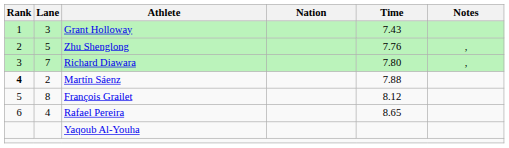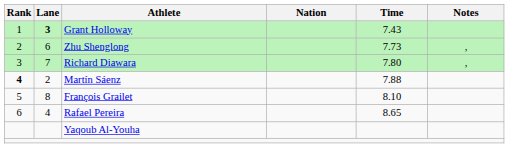 <table class="wikitable sortable" style="text-align:center;width: 60%;">
 <tr>
 <th scope="col" style="width: 10px;">Rank</th>
 <th scope="col" style="width: 10px;">Lane</th>
 <th scope="col">Athlete</th>
 <th scope="col">Nation</th>
 <th scope="col">Time</th>
 <th scope="col">Notes</th>
 </tr>
 <tr bgcolor=bbf3bb>
 <td>1</td>
-<td>3</td>
+<td><strong>3</strong></td>
 <td align=left><a href='#'>Grant Holloway</a></td>
 <td align=left></td>
 <td>7.43</td>
 <td></td>
 </tr>
 <tr bgcolor=bbf3bb>
 <td>2</td>
-<td>5</td>
+<td>6</td>
 <td align=left><a href='#'>Zhu Shenglong</a></td>
 <td align=left></td>
-<td>7.76</td>
+<td>7.73</td>
 <td>, </td>
 </tr>
 <tr bgcolor=bbf3bb>
 <td>3</td>
 <td>7</td>
 <td align=left><a href='#'>Richard Diawara</a></td>
 <td align=left></td>
 <td>7.80</td>
 <td>, </td>
 </tr>
 <tr>
 <td><strong>4</strong></td>
 <td>2</td>
 <td align=left><a href='#'>Martín Sáenz</a></td>
 <td align=left></td>
 <td>7.88</td>
 <td></td>
 </tr>
 <tr>
 <td>5</td>
 <td>8</td>
 <td align=left><a href='#'>François Grailet</a></td>
 <td align=left></td>
-<td>8.12</td>
+<td>8.10</td>
 <td></td>
 </tr>
 <tr>
 <td>6</td>
 <td>4</td>
 <td align=left><a href='#'>Rafael Pereira</a></td>
 <td align=left></td>
 <td>8.65</td>
 <td></td>
 </tr>
 <tr>
 <td></td>
 <td></td>
 <td align=left><a href='#'>Yaqoub Al-Youha</a></td>
 <td align=left></td>
 <td></td>
 <td></td>
 </tr>
 <tr class="sortbottom">
 <td colspan="6"></td>
 </tr>
 </table>
